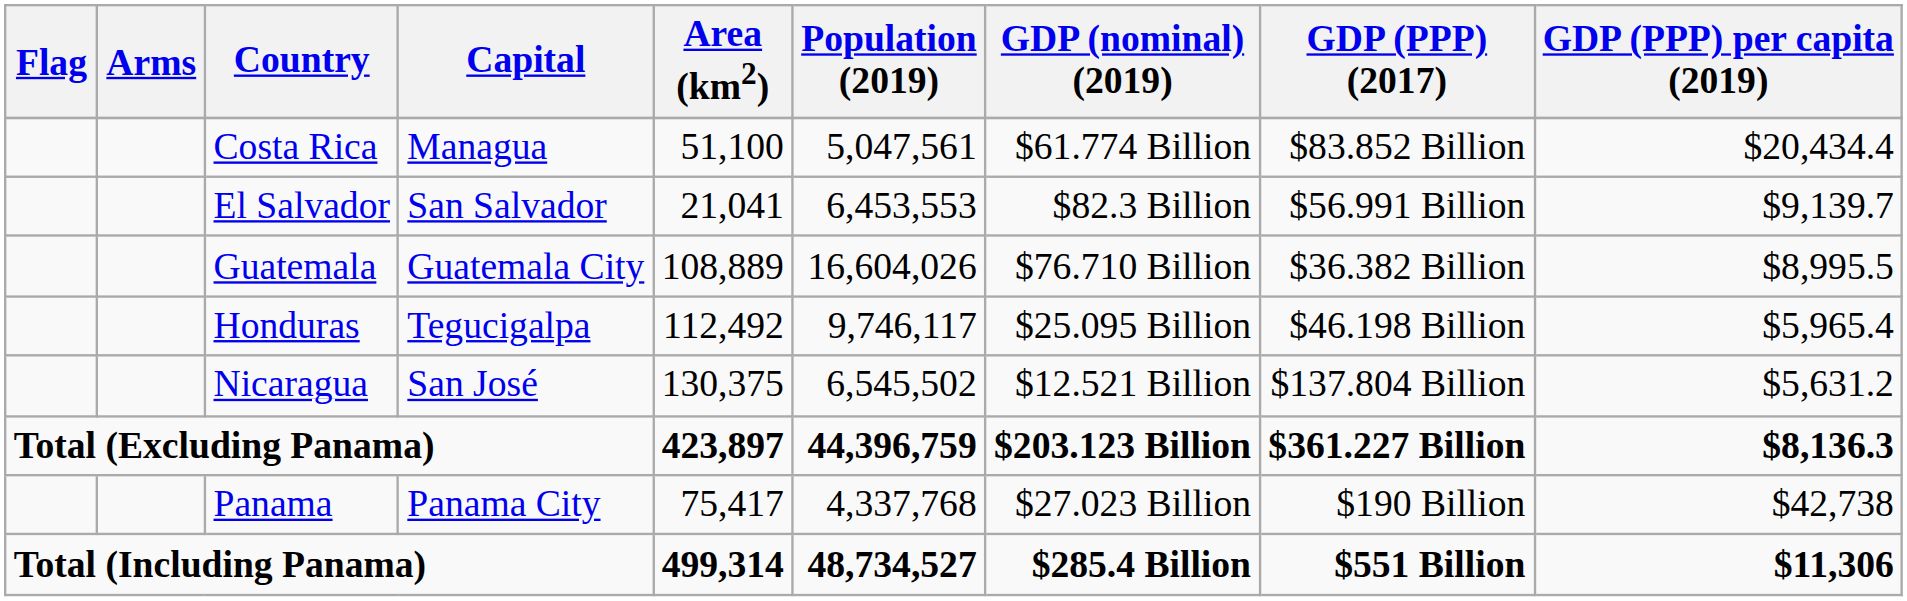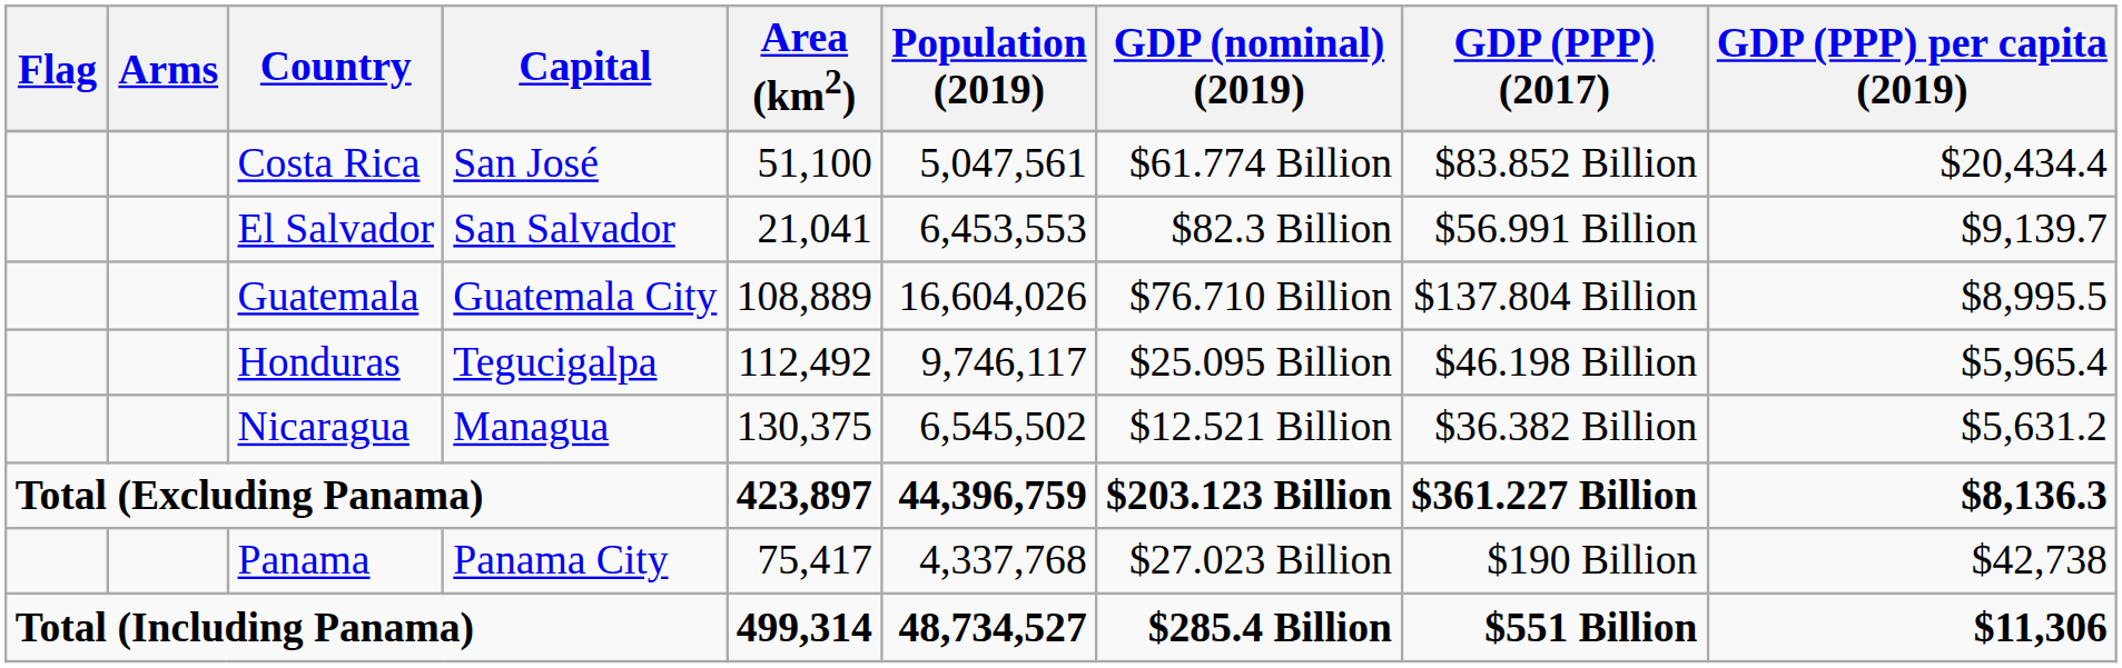 <table class="sortable wikitable">
 <tr>
 <th class="unsortable" style="line-height:95%; width:2em"><a href='#'>Flag</a></th>
 <th class="unsortable" style="line-height:95%; width:2em"><a href='#'>Arms</a></th>
 <th><a href='#'>Country</a></th>
 <th><a href='#'>Capital</a></th>
 <th><a href='#'>Area</a><br>(km<sup>2</sup>)</th>
 <th><a href='#'>Population</a><br>(2019)</th>
 <th><a href='#'>GDP (nominal)</a><br>(2019)</th>
 <th><a href='#'>GDP (PPP)</a><br>(2017)</th>
 <th><a href='#'>GDP (PPP) per capita</a><br>(2019)</th>
 </tr>
 <tr>
 </tr>
 <tr>
 <td style="text-align:center;"></td>
 <td style="text-align:center;"></td>
 <td><a href='#'>Costa Rica</a></td>
-<td><a href='#'>Managua</a></td>
+<td><a href='#'>San José</a></td>
 <td style="text-align:right;">51,100</td>
 <td style="text-align:right;">5,047,561</td>
 <td style="text-align:right;">$61.774 Billion</td>
 <td style="text-align:right;">$83.852 Billion</td>
 <td style="text-align:right;">$20,434.4</td>
 </tr>
 <tr>
 <td style="text-align:center;"></td>
 <td style="text-align:center;"></td>
 <td><a href='#'>El Salvador</a></td>
 <td><a href='#'>San Salvador</a></td>
 <td style="text-align:right;">21,041</td>
 <td style="text-align:right;">6,453,553</td>
 <td style="text-align:right;">$82.3 Billion</td>
 <td style="text-align:right;">$56.991 Billion</td>
 <td style="text-align:right;">$9,139.7</td>
 </tr>
 <tr>
 <td style="text-align:center;"></td>
 <td style="text-align:center;"></td>
 <td><a href='#'>Guatemala</a></td>
 <td><a href='#'>Guatemala City</a></td>
 <td style="text-align:right;">108,889</td>
 <td style="text-align:right;">16,604,026</td>
 <td style="text-align:right;">$76.710 Billion</td>
-<td style="text-align:right;">$36.382 Billion</td>
+<td style="text-align:right;">$137.804 Billion</td>
 <td style="text-align:right;">$8,995.5</td>
 </tr>
 <tr>
 <td style="text-align:center;"></td>
 <td style="text-align:center;"></td>
 <td><a href='#'>Honduras</a></td>
 <td><a href='#'>Tegucigalpa</a></td>
 <td style="text-align:right;">112,492</td>
 <td style="text-align:right;">9,746,117</td>
 <td style="text-align:right;">$25.095 Billion</td>
 <td style="text-align:right;">$46.198 Billion</td>
 <td style="text-align:right;">$5,965.4</td>
 </tr>
 <tr>
 <td style="text-align:center;"></td>
 <td style="text-align:center;"></td>
 <td><a href='#'>Nicaragua</a></td>
-<td><a href='#'>San José</a></td>
+<td><a href='#'>Managua</a></td>
 <td style="text-align:right;">130,375</td>
 <td style="text-align:right;">6,545,502</td>
 <td style="text-align:right;">$12.521 Billion</td>
-<td style="text-align:right;">$137.804 Billion</td>
+<td style="text-align:right;">$36.382 Billion</td>
 <td style="text-align:right;">$5,631.2</td>
 </tr>
 <tr class="sortbottom" style="font-weight:bold;">
 <td colspan="4">Total (Excluding Panama)</td>
 <td style="text-align:right;">423,897</td>
 <td style="text-align:right;">44,396,759</td>
 <td style="text-align:right;">$203.123 Billion</td>
 <td style="text-align:right;">$361.227 Billion</td>
 <td style="text-align:right;">$8,136.3</td>
 </tr>
 <tr>
 <td style="text-align:center;"></td>
 <td style="text-align:center;"></td>
 <td><a href='#'>Panama</a></td>
 <td><a href='#'>Panama City</a></td>
 <td style="text-align:right;">75,417</td>
 <td style="text-align:right;">4,337,768</td>
 <td style="text-align:right;">$27.023 Billion</td>
 <td style="text-align:right;">$190 Billion</td>
 <td style="text-align:right;">$42,738</td>
 </tr>
 <tr class="sortbottom" style="font-weight:bold;">
 <td colspan="4">Total (Including Panama)</td>
 <td style="text-align:right;">499,314</td>
 <td style="text-align:right;">48,734,527</td>
 <td style="text-align:right;">$285.4 Billion</td>
 <td style="text-align:right;">$551 Billion</td>
 <td style="text-align:right;">$11,306</td>
 </tr>
 </table>
